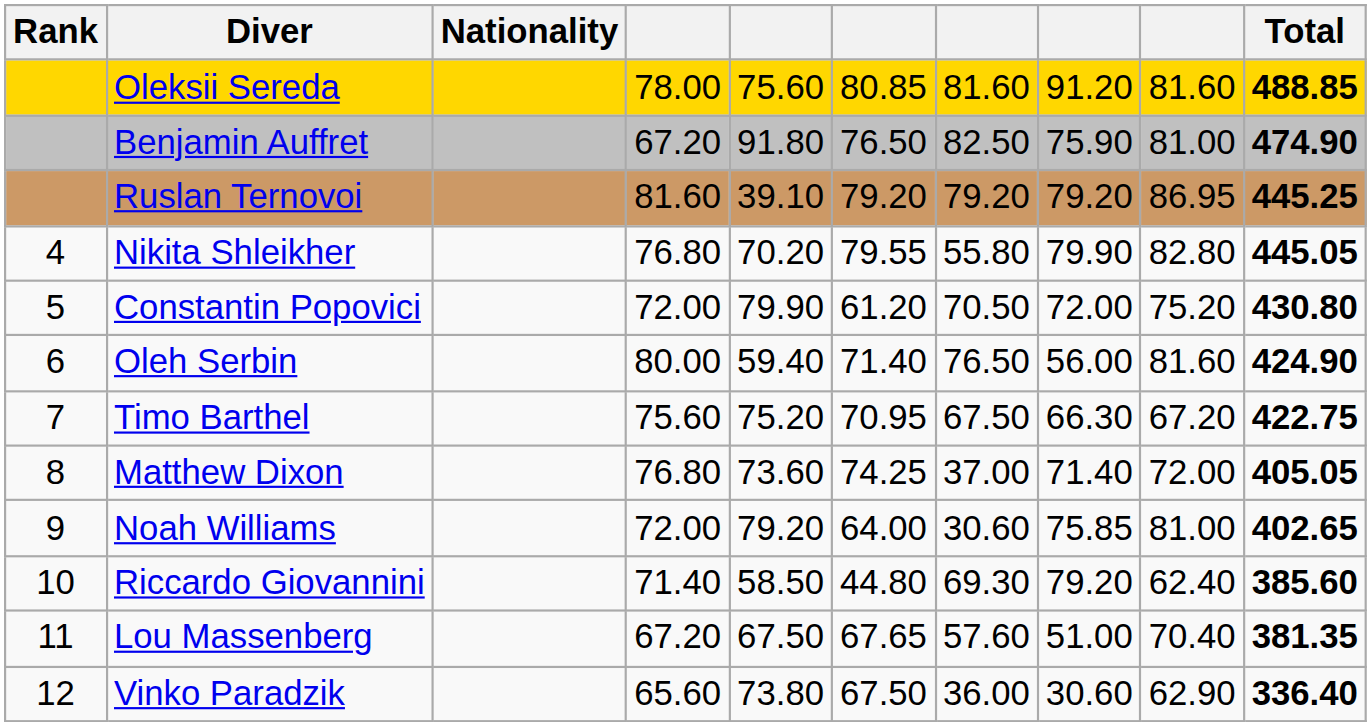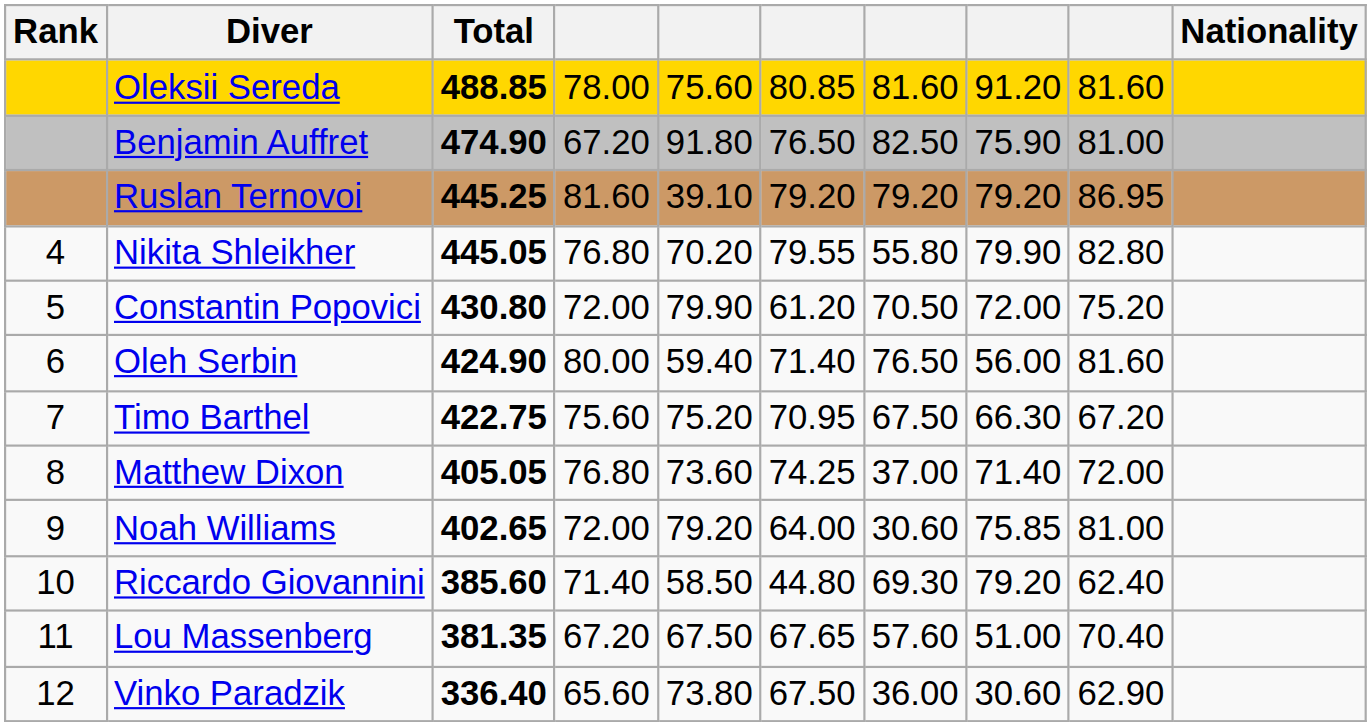 <table class="wikitable" style="text-align:center">
 <tr>
 <th>Rank</th>
 <th>Diver</th>
-<th>Nationality</th>
+<th>Total</th>
 <th></th>
 <th></th>
 <th></th>
 <th></th>
 <th></th>
 <th></th>
-<th>Total</th>
+<th>Nationality</th>
 </tr>
 <tr bgcolor=gold>
 <td></td>
 <td align=left><a href='#'>Oleksii Sereda</a></td>
-<td align=left></td>
+<td><strong>488.85</strong></td>
 <td>78.00</td>
 <td>75.60</td>
 <td>80.85</td>
 <td>81.60</td>
 <td>91.20</td>
 <td>81.60</td>
-<td><strong>488.85</strong></td>
+<td align=left></td>
 </tr>
 <tr bgcolor=silver>
 <td></td>
 <td align=left><a href='#'>Benjamin Auffret</a></td>
-<td align=left></td>
+<td><strong>474.90</strong></td>
 <td>67.20</td>
 <td>91.80</td>
 <td>76.50</td>
 <td>82.50</td>
 <td>75.90</td>
 <td>81.00</td>
-<td><strong>474.90</strong></td>
+<td align=left></td>
 </tr>
 <tr bgcolor=CC9966>
 <td></td>
 <td align=left><a href='#'>Ruslan Ternovoi</a></td>
-<td align=left></td>
+<td><strong>445.25</strong></td>
 <td>81.60</td>
 <td>39.10</td>
 <td>79.20</td>
 <td>79.20</td>
 <td>79.20</td>
 <td>86.95</td>
-<td><strong>445.25</strong></td>
+<td align=left></td>
 </tr>
 <tr>
 <td>4</td>
 <td align=left><a href='#'>Nikita Shleikher</a></td>
-<td align=left></td>
+<td><strong>445.05</strong></td>
 <td>76.80</td>
 <td>70.20</td>
 <td>79.55</td>
 <td>55.80</td>
 <td>79.90</td>
 <td>82.80</td>
-<td><strong>445.05</strong></td>
+<td align=left></td>
 </tr>
 <tr>
 <td>5</td>
 <td align=left><a href='#'>Constantin Popovici</a></td>
-<td align=left></td>
+<td><strong>430.80</strong></td>
 <td>72.00</td>
 <td>79.90</td>
 <td>61.20</td>
 <td>70.50</td>
 <td>72.00</td>
 <td>75.20</td>
-<td><strong>430.80</strong></td>
+<td align=left></td>
 </tr>
 <tr>
 <td>6</td>
 <td align=left><a href='#'>Oleh Serbin</a></td>
-<td align=left></td>
+<td><strong>424.90</strong></td>
 <td>80.00</td>
 <td>59.40</td>
 <td>71.40</td>
 <td>76.50</td>
 <td>56.00</td>
 <td>81.60</td>
-<td><strong>424.90</strong></td>
+<td align=left></td>
 </tr>
 <tr>
 <td>7</td>
 <td align=left><a href='#'>Timo Barthel</a></td>
-<td align=left></td>
+<td><strong>422.75</strong></td>
 <td>75.60</td>
 <td>75.20</td>
 <td>70.95</td>
 <td>67.50</td>
 <td>66.30</td>
 <td>67.20</td>
-<td><strong>422.75</strong></td>
+<td align=left></td>
 </tr>
 <tr>
 <td>8</td>
 <td align=left><a href='#'>Matthew Dixon</a></td>
-<td align=left></td>
+<td><strong>405.05</strong></td>
 <td>76.80</td>
 <td>73.60</td>
 <td>74.25</td>
 <td>37.00</td>
 <td>71.40</td>
 <td>72.00</td>
-<td><strong>405.05</strong></td>
+<td align=left></td>
 </tr>
 <tr>
 <td>9</td>
 <td align=left><a href='#'>Noah Williams</a></td>
-<td align=left></td>
+<td><strong>402.65</strong></td>
 <td>72.00</td>
 <td>79.20</td>
 <td>64.00</td>
 <td>30.60</td>
 <td>75.85</td>
 <td>81.00</td>
-<td><strong>402.65</strong></td>
+<td align=left></td>
 </tr>
 <tr>
 <td>10</td>
 <td align=left><a href='#'>Riccardo Giovannini</a></td>
-<td align=left></td>
+<td><strong>385.60</strong></td>
 <td>71.40</td>
 <td>58.50</td>
 <td>44.80</td>
 <td>69.30</td>
 <td>79.20</td>
 <td>62.40</td>
-<td><strong>385.60</strong></td>
+<td align=left></td>
 </tr>
 <tr>
 <td>11</td>
 <td align=left><a href='#'>Lou Massenberg</a></td>
-<td align=left></td>
+<td><strong>381.35</strong></td>
 <td>67.20</td>
 <td>67.50</td>
 <td>67.65</td>
 <td>57.60</td>
 <td>51.00</td>
 <td>70.40</td>
-<td><strong>381.35</strong></td>
+<td align=left></td>
 </tr>
 <tr>
 <td>12</td>
 <td align=left><a href='#'>Vinko Paradzik</a></td>
-<td align=left></td>
+<td><strong>336.40</strong></td>
 <td>65.60</td>
 <td>73.80</td>
 <td>67.50</td>
 <td>36.00</td>
 <td>30.60</td>
 <td>62.90</td>
-<td><strong>336.40</strong></td>
+<td align=left></td>
 </tr>
 </table>
